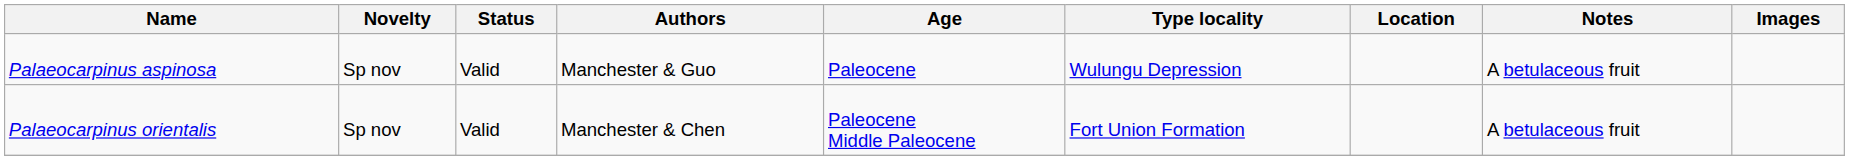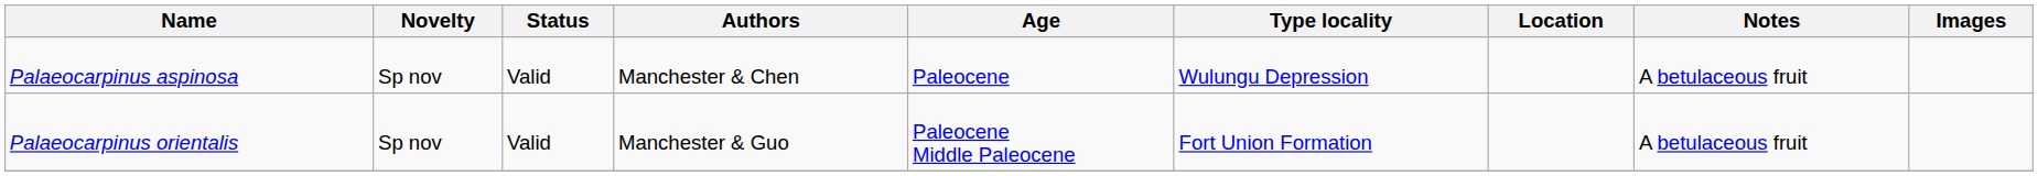 <table class="wikitable sortable" align="center" width="80%">
 <tr>
 <th>Name</th>
 <th>Novelty</th>
 <th>Status</th>
 <th>Authors</th>
 <th>Age</th>
 <th>Type locality</th>
 <th>Location</th>
 <th>Notes</th>
 <th>Images</th>
 </tr>
 <tr>
 <td><br><em><a href='#'>Palaeocarpinus aspinosa</a></em></td>
 <td><br>Sp nov</td>
 <td><br>Valid</td>
-<td><br>Manchester & Guo</td>
+<td><br>Manchester & Chen</td>
 <td><br><a href='#'>Paleocene</a></td>
 <td><br><a href='#'>Wulungu Depression</a></td>
 <td><br><br></td>
 <td><br>A <a href='#'>betulaceous</a> fruit</td>
 <td></td>
 </tr>
 <tr>
 <td><br><em><a href='#'>Palaeocarpinus orientalis</a></em></td>
 <td><br>Sp nov</td>
 <td><br>Valid</td>
-<td><br>Manchester & Chen</td>
+<td><br>Manchester & Guo</td>
 <td><br><a href='#'>Paleocene</a><br><a href='#'>Middle Paleocene</a></td>
 <td><br><a href='#'>Fort Union Formation</a></td>
 <td><br></td>
 <td><br>A <a href='#'>betulaceous</a> fruit</td>
 <td></td>
 </tr>
 <tr>
 </tr>
 </table>
